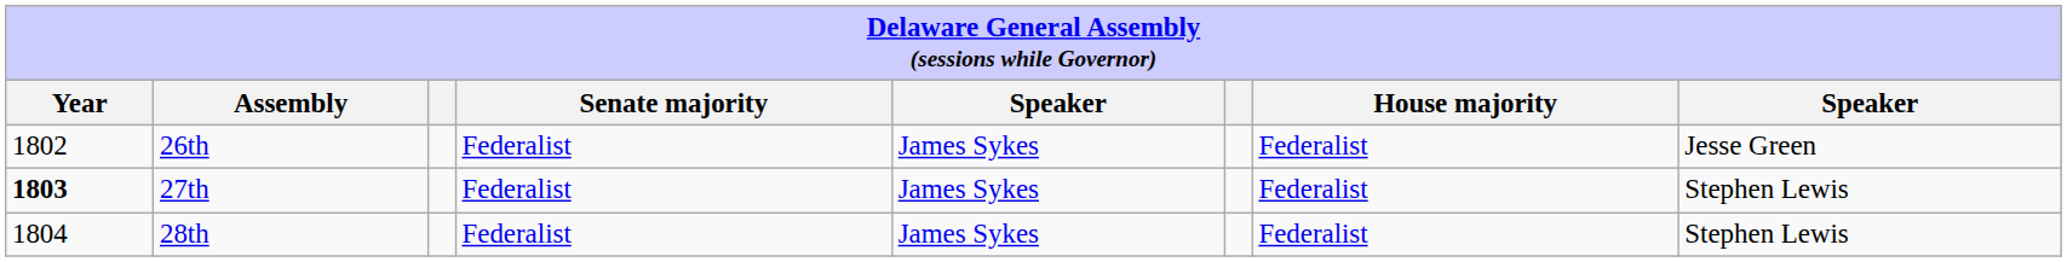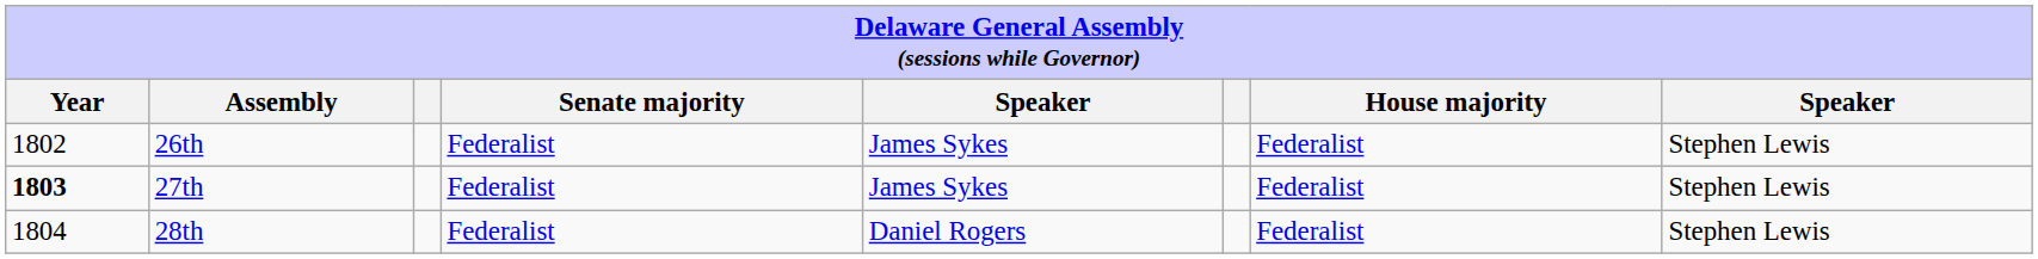 <table class=wikitable style="width: 94%" style="text-align: center;" align="center">
 <tr bgcolor=#cccccc>
 <th colspan=12 style="background: #ccccff;"><strong><a href='#'>Delaware General Assembly</a></strong> <br> <small> <em>(sessions while Governor)</em></small></th>
 </tr>
 <tr>
 <th><strong>Year</strong></th>
 <th><strong>Assembly</strong></th>
 <th></th>
 <th><strong>Senate majority</strong></th>
 <th><strong>Speaker</strong></th>
 <th></th>
 <th><strong>House majority</strong></th>
 <th><strong>Speaker</strong></th>
 </tr>
 <tr>
 <td>1802</td>
 <td><a href='#'>26th</a></td>
 <td></td>
 <td><a href='#'>Federalist</a></td>
 <td><a href='#'>James Sykes</a></td>
 <td></td>
 <td><a href='#'>Federalist</a></td>
-<td>Jesse Green</td>
+<td>Stephen Lewis</td>
 </tr>
 <tr>
 <td><strong>1803</strong></td>
 <td><a href='#'>27th</a></td>
 <td></td>
 <td><a href='#'>Federalist</a></td>
 <td><a href='#'>James Sykes</a></td>
 <td></td>
 <td><a href='#'>Federalist</a></td>
 <td>Stephen Lewis</td>
 </tr>
 <tr>
 <td>1804</td>
 <td><a href='#'>28th</a></td>
 <td></td>
 <td><a href='#'>Federalist</a></td>
-<td><a href='#'>James Sykes</a></td>
+<td><a href='#'>Daniel Rogers</a></td>
 <td></td>
 <td><a href='#'>Federalist</a></td>
 <td>Stephen Lewis</td>
 </tr>
 </table>
